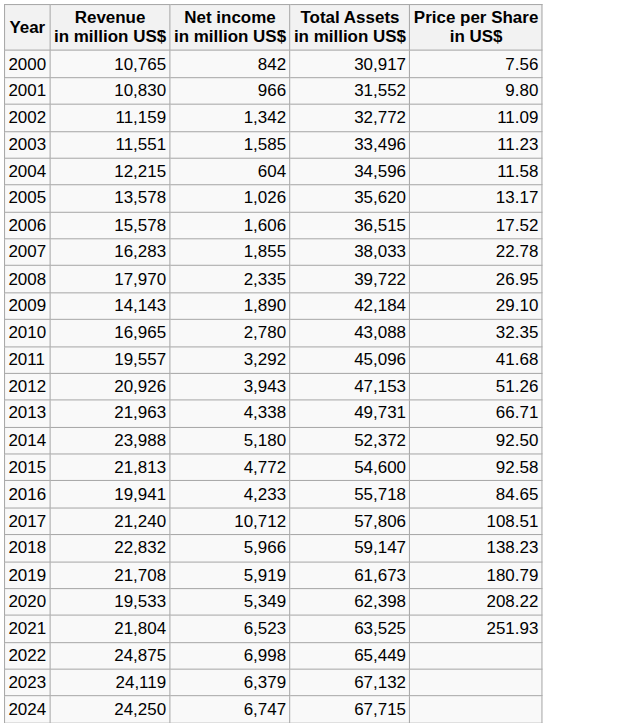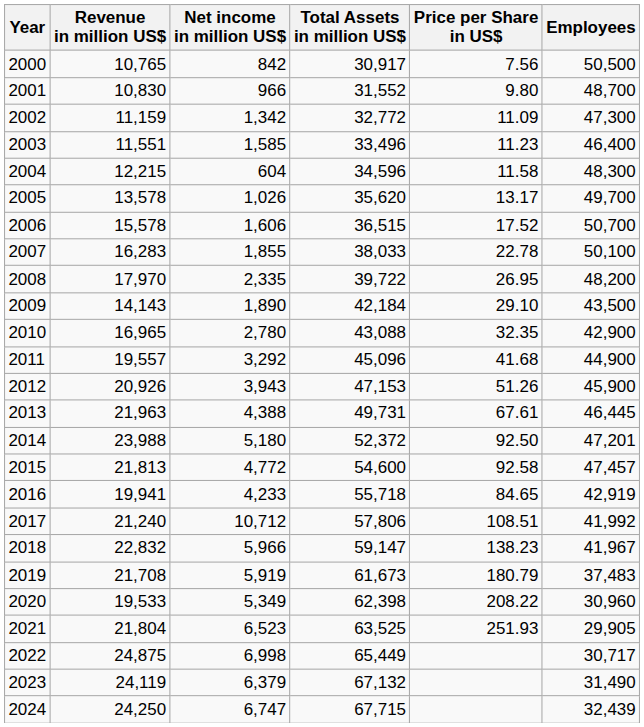 <table class="wikitable float-left sticky-header" style="text-align: right;">
 <tr>
 <th>Year</th>
 <th>Revenue<br>in million US$</th>
 <th>Net income<br>in million US$</th>
 <th>Total Assets<br>in million US$</th>
 <th>Price per Share<br>in US$</th>
+<th>Employees</th>
 </tr>
 <tr>
 <td style="text-align:left">2000</td>
 <td>10,765</td>
 <td>842</td>
 <td>30,917</td>
 <td>7.56</td>
+<td>50,500</td>
 </tr>
 <tr>
 <td style="text-align:left">2001</td>
 <td>10,830</td>
 <td>966</td>
 <td>31,552</td>
 <td>9.80</td>
+<td>48,700</td>
 </tr>
 <tr>
 <td style="text-align:left">2002</td>
 <td>11,159</td>
 <td>1,342</td>
 <td>32,772</td>
 <td>11.09</td>
+<td>47,300</td>
 </tr>
 <tr>
 <td style="text-align:left">2003</td>
 <td>11,551</td>
 <td>1,585</td>
 <td>33,496</td>
 <td>11.23</td>
+<td>46,400</td>
 </tr>
 <tr>
 <td style="text-align:left">2004</td>
 <td>12,215</td>
 <td>604</td>
 <td>34,596</td>
 <td>11.58</td>
+<td>48,300</td>
 </tr>
 <tr>
 <td style="text-align:left">2005</td>
 <td>13,578</td>
 <td>1,026</td>
 <td>35,620</td>
 <td>13.17</td>
+<td>49,700</td>
 </tr>
 <tr>
 <td style="text-align:left">2006</td>
 <td>15,578</td>
 <td>1,606</td>
 <td>36,515</td>
 <td>17.52</td>
+<td>50,700</td>
 </tr>
 <tr>
 <td style="text-align:left">2007</td>
 <td>16,283</td>
 <td>1,855</td>
 <td>38,033</td>
 <td>22.78</td>
+<td>50,100</td>
 </tr>
 <tr>
 <td style="text-align:left">2008</td>
 <td>17,970</td>
 <td>2,335</td>
 <td>39,722</td>
 <td>26.95</td>
+<td>48,200</td>
 </tr>
 <tr>
 <td style="text-align:left">2009</td>
 <td>14,143</td>
 <td>1,890</td>
 <td>42,184</td>
 <td>29.10</td>
+<td>43,500</td>
 </tr>
 <tr>
 <td style="text-align:left">2010</td>
 <td>16,965</td>
 <td>2,780</td>
 <td>43,088</td>
 <td>32.35</td>
+<td>42,900</td>
 </tr>
 <tr>
 <td style="text-align:left">2011</td>
 <td>19,557</td>
 <td>3,292</td>
 <td>45,096</td>
 <td>41.68</td>
+<td>44,900</td>
 </tr>
 <tr>
 <td style="text-align:left">2012</td>
 <td>20,926</td>
 <td>3,943</td>
 <td>47,153</td>
 <td>51.26</td>
+<td>45,900</td>
 </tr>
 <tr>
 <td style="text-align:left">2013</td>
 <td>21,963</td>
-<td>4,338</td>
+<td>4,388</td>
 <td>49,731</td>
-<td>66.71</td>
+<td>67.61</td>
+<td>46,445</td>
 </tr>
 <tr>
 <td style="text-align:left">2014</td>
 <td>23,988</td>
 <td>5,180</td>
 <td>52,372</td>
 <td>92.50</td>
+<td>47,201</td>
 </tr>
 <tr>
 <td style="text-align:left">2015</td>
 <td>21,813</td>
 <td>4,772</td>
 <td>54,600</td>
 <td>92.58</td>
+<td>47,457</td>
 </tr>
 <tr>
 <td style="text-align:left">2016</td>
 <td>19,941</td>
 <td>4,233</td>
 <td>55,718</td>
 <td>84.65</td>
+<td>42,919</td>
 </tr>
 <tr>
 <td style="text-align:left">2017</td>
 <td>21,240</td>
 <td>10,712</td>
 <td>57,806</td>
 <td>108.51</td>
+<td>41,992</td>
 </tr>
 <tr>
 <td style="text-align:left">2018</td>
 <td>22,832</td>
 <td>5,966</td>
 <td>59,147</td>
 <td>138.23</td>
+<td>41,967</td>
 </tr>
 <tr>
 <td style="text-align:left">2019</td>
 <td>21,708</td>
 <td>5,919</td>
 <td>61,673</td>
 <td>180.79</td>
+<td>37,483</td>
 </tr>
 <tr>
 <td style="text-align:left">2020</td>
 <td>19,533</td>
 <td>5,349</td>
 <td>62,398</td>
 <td>208.22</td>
+<td>30,960</td>
 </tr>
 <tr>
 <td style="text-align:left">2021</td>
 <td>21,804</td>
 <td>6,523</td>
 <td>63,525</td>
 <td>251.93</td>
+<td>29,905</td>
 </tr>
 <tr>
 <td style="text-align:left">2022</td>
 <td>24,875</td>
 <td>6,998</td>
 <td>65,449</td>
 <td></td>
+<td>30,717</td>
 </tr>
 <tr>
 <td style="text-align:left">2023</td>
 <td>24,119</td>
 <td>6,379</td>
 <td>67,132</td>
 <td></td>
+<td>31,490</td>
 </tr>
 <tr>
 <td style="text-align:left">2024</td>
 <td>24,250</td>
 <td>6,747</td>
 <td>67,715</td>
 <td></td>
+<td>32,439</td>
 </tr>
 </table>
